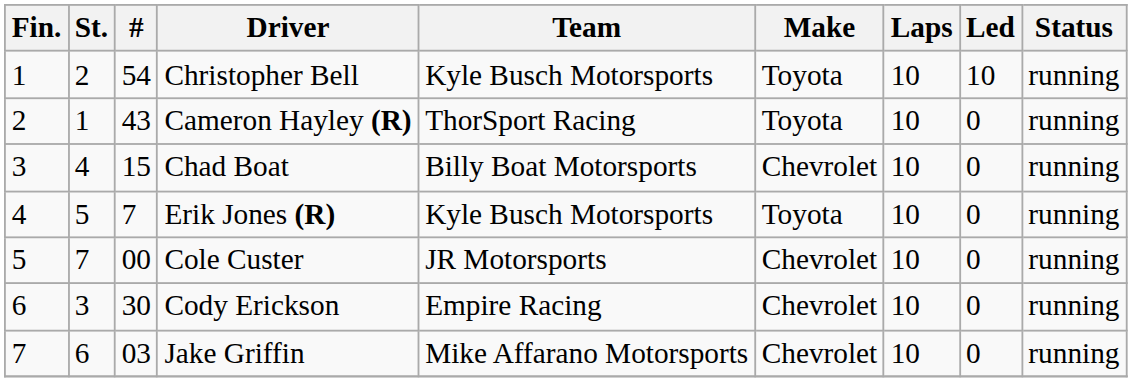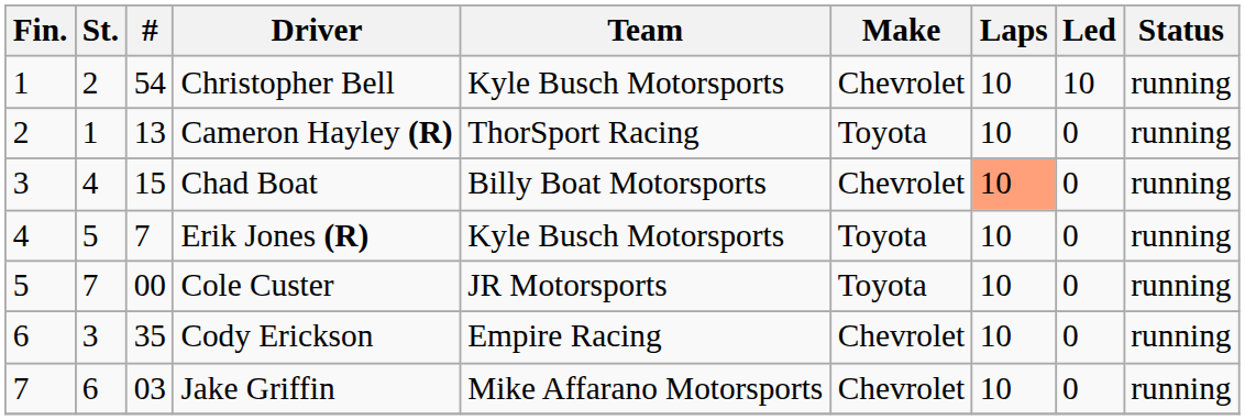 <table class="sortable wikitable" border="1">
 <tr>
 <th>Fin.</th>
 <th>St.</th>
 <th>#</th>
 <th>Driver</th>
 <th>Team</th>
 <th>Make</th>
 <th>Laps</th>
 <th>Led</th>
 <th>Status</th>
 </tr>
 <tr>
 <td>1</td>
 <td>2</td>
 <td>54</td>
 <td>Christopher Bell</td>
 <td>Kyle Busch Motorsports</td>
-<td>Toyota</td>
+<td>Chevrolet</td>
 <td>10</td>
 <td>10</td>
 <td>running</td>
 </tr>
 <tr>
 <td>2</td>
 <td>1</td>
-<td>43</td>
+<td>13</td>
 <td>Cameron Hayley <strong>(R)</strong></td>
 <td>ThorSport Racing</td>
 <td>Toyota</td>
 <td>10</td>
 <td>0</td>
 <td>running</td>
 </tr>
 <tr>
 <td>3</td>
 <td>4</td>
 <td>15</td>
 <td>Chad Boat</td>
 <td>Billy Boat Motorsports</td>
 <td>Chevrolet</td>
-<td>10</td>
+<td style="background: lightsalmon;">10</td>
 <td>0</td>
 <td>running</td>
 </tr>
 <tr>
 <td>4</td>
 <td>5</td>
 <td>7</td>
 <td>Erik Jones <strong>(R)</strong></td>
 <td>Kyle Busch Motorsports</td>
 <td>Toyota</td>
 <td>10</td>
 <td>0</td>
 <td>running</td>
 </tr>
 <tr>
 <td>5</td>
 <td>7</td>
 <td>00</td>
 <td>Cole Custer</td>
 <td>JR Motorsports</td>
-<td>Chevrolet</td>
+<td>Toyota</td>
 <td>10</td>
 <td>0</td>
 <td>running</td>
 </tr>
 <tr>
 <td>6</td>
 <td>3</td>
-<td>30</td>
+<td>35</td>
 <td>Cody Erickson</td>
 <td>Empire Racing</td>
 <td>Chevrolet</td>
 <td>10</td>
 <td>0</td>
 <td>running</td>
 </tr>
 <tr>
 <td>7</td>
 <td>6</td>
 <td>03</td>
 <td>Jake Griffin</td>
 <td>Mike Affarano Motorsports</td>
 <td>Chevrolet</td>
 <td>10</td>
 <td>0</td>
 <td>running</td>
 </tr>
 <tr>
 </tr>
 </table>
